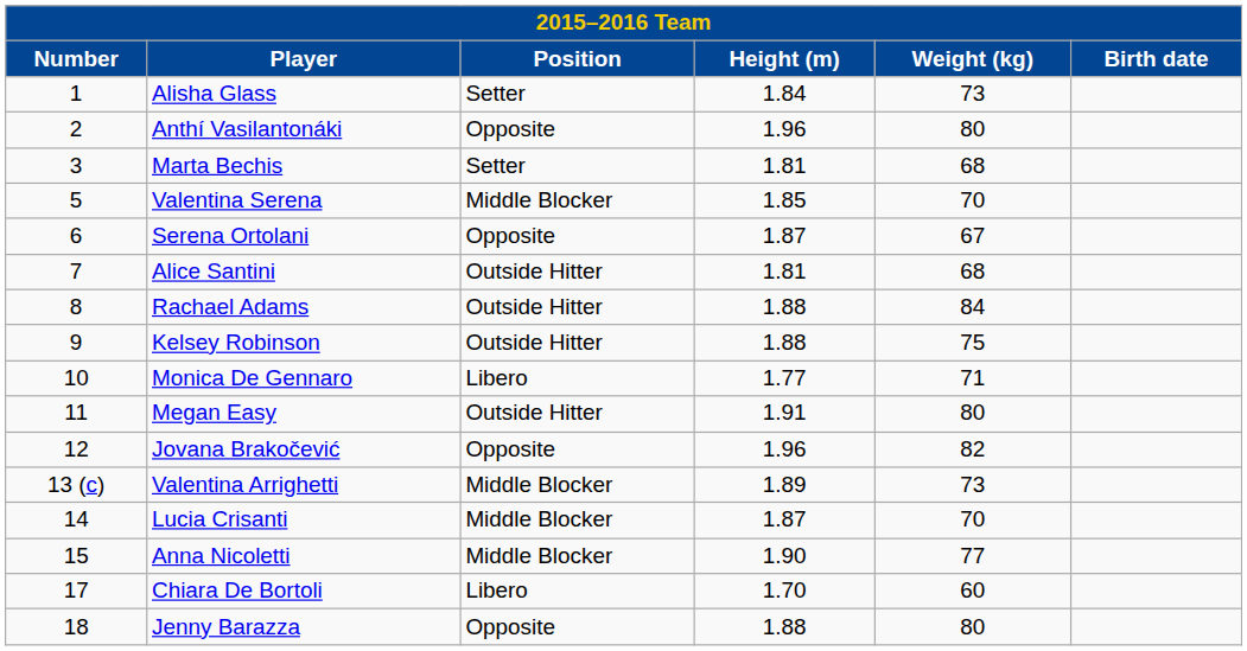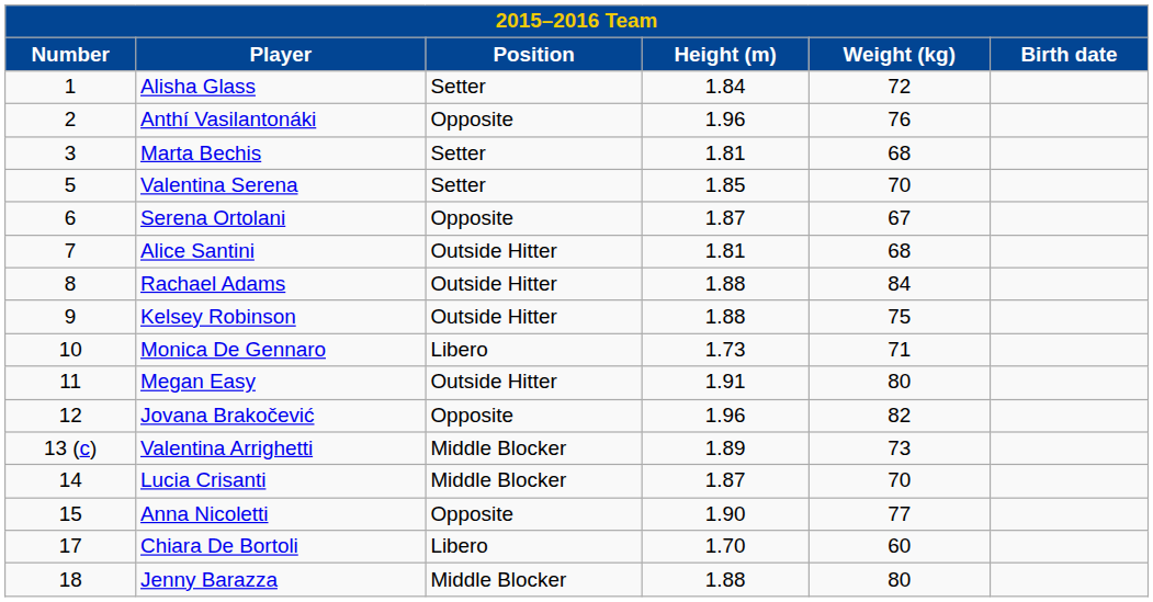 <table class="wikitable" style="width:100%;">
 <tr>
 <th style="color:#F2CB05; background:#024593;" colspan=6><strong>2015–2016 Team</strong></th>
 </tr>
 <tr>
 <th style="color:#ffffff; background:#024593;">Number</th>
 <th style="color:#ffffff; background:#024593;">Player</th>
 <th style="color:#ffffff; background:#024593;">Position</th>
 <th style="color:#ffffff; background:#024593;">Height (m)</th>
 <th style="color:#ffffff; background:#024593;">Weight (kg)</th>
 <th style="color:#ffffff; background:#024593;">Birth date</th>
 </tr>
 <tr>
 <td align=center>1</td>
 <td> <a href='#'>Alisha Glass</a></td>
 <td>Setter</td>
 <td align=center>1.84</td>
-<td align=center>73</td>
+<td align=center>72</td>
 <td></td>
 </tr>
 <tr>
 <td align=center>2</td>
 <td> <a href='#'>Anthí Vasilantonáki</a></td>
 <td>Opposite</td>
 <td align=center>1.96</td>
-<td align=center>80</td>
+<td align=center>76</td>
 <td></td>
 </tr>
 <tr>
 <td align=center>3</td>
 <td> <a href='#'>Marta Bechis</a></td>
 <td>Setter</td>
 <td align=center>1.81</td>
 <td align=center>68</td>
 <td></td>
 </tr>
 <tr>
 <td align=center>5</td>
 <td> <a href='#'>Valentina Serena</a></td>
-<td>Middle Blocker</td>
+<td>Setter</td>
 <td align=center>1.85</td>
 <td align=center>70</td>
 <td></td>
 </tr>
 <tr>
 <td align=center>6</td>
 <td> <a href='#'>Serena Ortolani</a></td>
 <td>Opposite</td>
 <td align=center>1.87</td>
 <td align=center>67</td>
 <td></td>
 </tr>
 <tr>
 <td align=center>7</td>
 <td> <a href='#'>Alice Santini</a></td>
 <td>Outside Hitter</td>
 <td align=center>1.81</td>
 <td align=center>68</td>
 <td></td>
 </tr>
 <tr>
 <td align=center>8</td>
 <td> <a href='#'>Rachael Adams</a></td>
 <td>Outside Hitter</td>
 <td align=center>1.88</td>
 <td align=center>84</td>
 <td></td>
 </tr>
 <tr>
 <td align=center>9</td>
 <td> <a href='#'>Kelsey Robinson</a></td>
 <td>Outside Hitter</td>
 <td align=center>1.88</td>
 <td align=center>75</td>
 <td></td>
 </tr>
 <tr>
 <td align=center>10</td>
 <td> <a href='#'>Monica De Gennaro</a></td>
 <td>Libero</td>
-<td align=center>1.77</td>
+<td align=center>1.73</td>
 <td align=center>71</td>
 <td></td>
 </tr>
 <tr>
 <td align=center>11</td>
 <td> <a href='#'>Megan Easy</a></td>
 <td>Outside Hitter</td>
 <td align=center>1.91</td>
 <td align=center>80</td>
 <td></td>
 </tr>
 <tr>
 <td align=center>12</td>
 <td> <a href='#'>Jovana Brakočević</a></td>
 <td>Opposite</td>
 <td align=center>1.96</td>
 <td align=center>82</td>
 <td></td>
 </tr>
 <tr>
 <td align=center>13 (<a href='#'>c</a>)</td>
 <td> <a href='#'>Valentina Arrighetti</a></td>
 <td>Middle Blocker</td>
 <td align=center>1.89</td>
 <td align=center>73</td>
 <td></td>
 </tr>
 <tr>
 <td align=center>14</td>
 <td> <a href='#'>Lucia Crisanti</a></td>
 <td>Middle Blocker</td>
 <td align=center>1.87</td>
 <td align=center>70</td>
 <td></td>
 </tr>
 <tr>
 <td align=center>15</td>
 <td> <a href='#'>Anna Nicoletti</a></td>
-<td>Middle Blocker</td>
+<td>Opposite</td>
 <td align=center>1.90</td>
 <td align=center>77</td>
 <td></td>
 </tr>
 <tr>
 <td align=center>17</td>
 <td> <a href='#'>Chiara De Bortoli</a></td>
 <td>Libero</td>
 <td align=center>1.70</td>
 <td align=center>60</td>
 <td></td>
 </tr>
 <tr>
 <td align=center>18</td>
 <td> <a href='#'>Jenny Barazza</a></td>
-<td>Opposite</td>
+<td>Middle Blocker</td>
 <td align=center>1.88</td>
 <td align=center>80</td>
 <td></td>
 </tr>
 </table>
